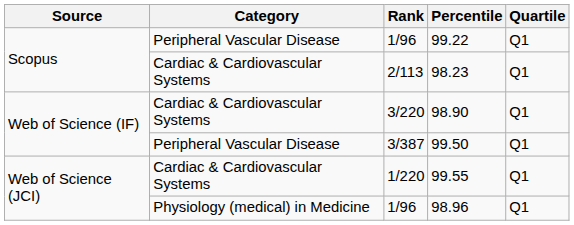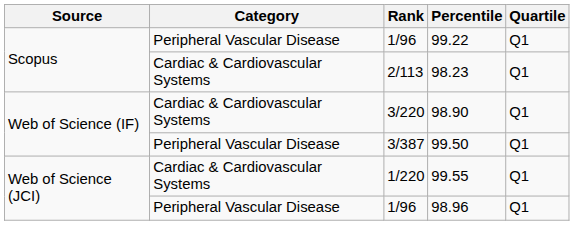 <table class="wikitable">
 <tr>
 <th>Source</th>
 <th>Category</th>
 <th>Rank</th>
 <th>Percentile</th>
 <th>Quartile</th>
 </tr>
 <tr>
 <td rowspan="2">Scopus</td>
 <td>Peripheral Vascular Disease</td>
 <td>1/96</td>
 <td>99.22</td>
 <td>Q1</td>
 </tr>
 <tr>
 <td>Cardiac & Cardiovascular Systems</td>
 <td>2/113</td>
 <td>98.23</td>
 <td>Q1</td>
 </tr>
 <tr>
 <td rowspan="2">Web of Science (IF)</td>
 <td>Cardiac & Cardiovascular Systems</td>
 <td>3/220</td>
 <td>98.90</td>
 <td>Q1</td>
 </tr>
 <tr>
 <td>Peripheral Vascular Disease</td>
 <td>3/387</td>
 <td>99.50</td>
 <td>Q1</td>
 </tr>
 <tr>
 <td rowspan="2">Web of Science (JCI)</td>
 <td>Cardiac & Cardiovascular Systems</td>
 <td>1/220</td>
 <td>99.55</td>
 <td>Q1</td>
 </tr>
 <tr>
-<td>Physiology (medical) in Medicine</td>
+<td>Peripheral Vascular Disease</td>
 <td>1/96</td>
 <td>98.96</td>
 <td>Q1</td>
 </tr>
 </table>
